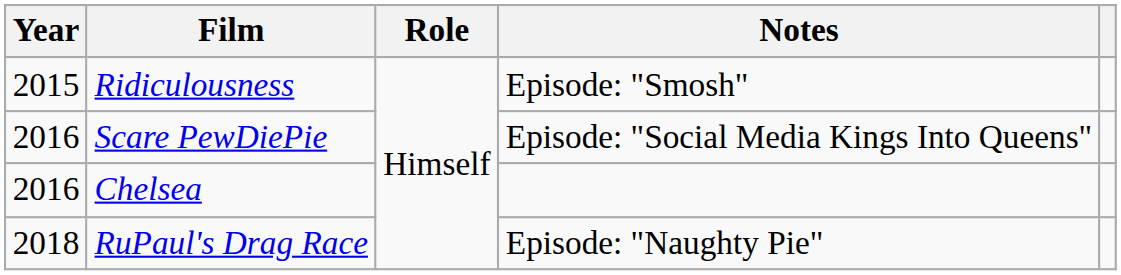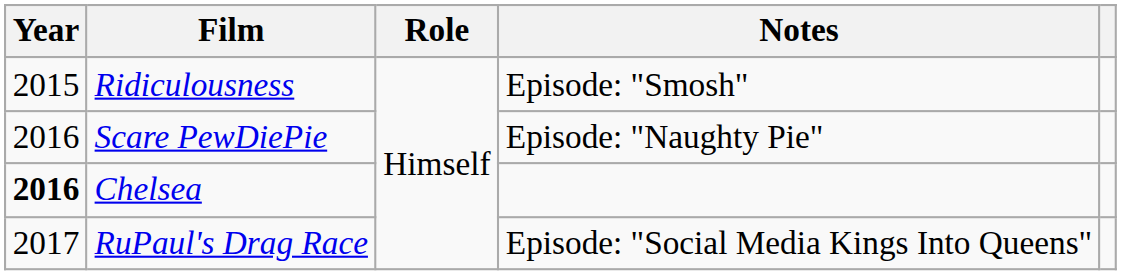 <table class="wikitable sortable">
 <tr>
 <th>Year</th>
 <th>Film</th>
 <th>Role</th>
 <th>Notes</th>
 <th class="unsortable"></th>
 </tr>
 <tr>
 <td>2015</td>
 <td><em><a href='#'>Ridiculousness</a></em></td>
 <td rowspan="4">Himself</td>
 <td>Episode: "Smosh"</td>
 <td></td>
 </tr>
 <tr>
 <td>2016</td>
 <td><em><a href='#'>Scare PewDiePie</a></em></td>
-<td>Episode: "Social Media Kings Into Queens"</td>
+<td>Episode: "Naughty Pie"</td>
 <td></td>
 </tr>
 <tr>
-<td>2016</td>
+<td><strong>2016</strong></td>
 <td><em><a href='#'>Chelsea</a></em></td>
 <td></td>
 <td></td>
 </tr>
 <tr>
-<td>2018</td>
+<td>2017</td>
 <td><em><a href='#'>RuPaul's Drag Race</a></em></td>
-<td>Episode: "Naughty Pie"</td>
+<td>Episode: "Social Media Kings Into Queens"</td>
 <td></td>
 </tr>
 </table>
